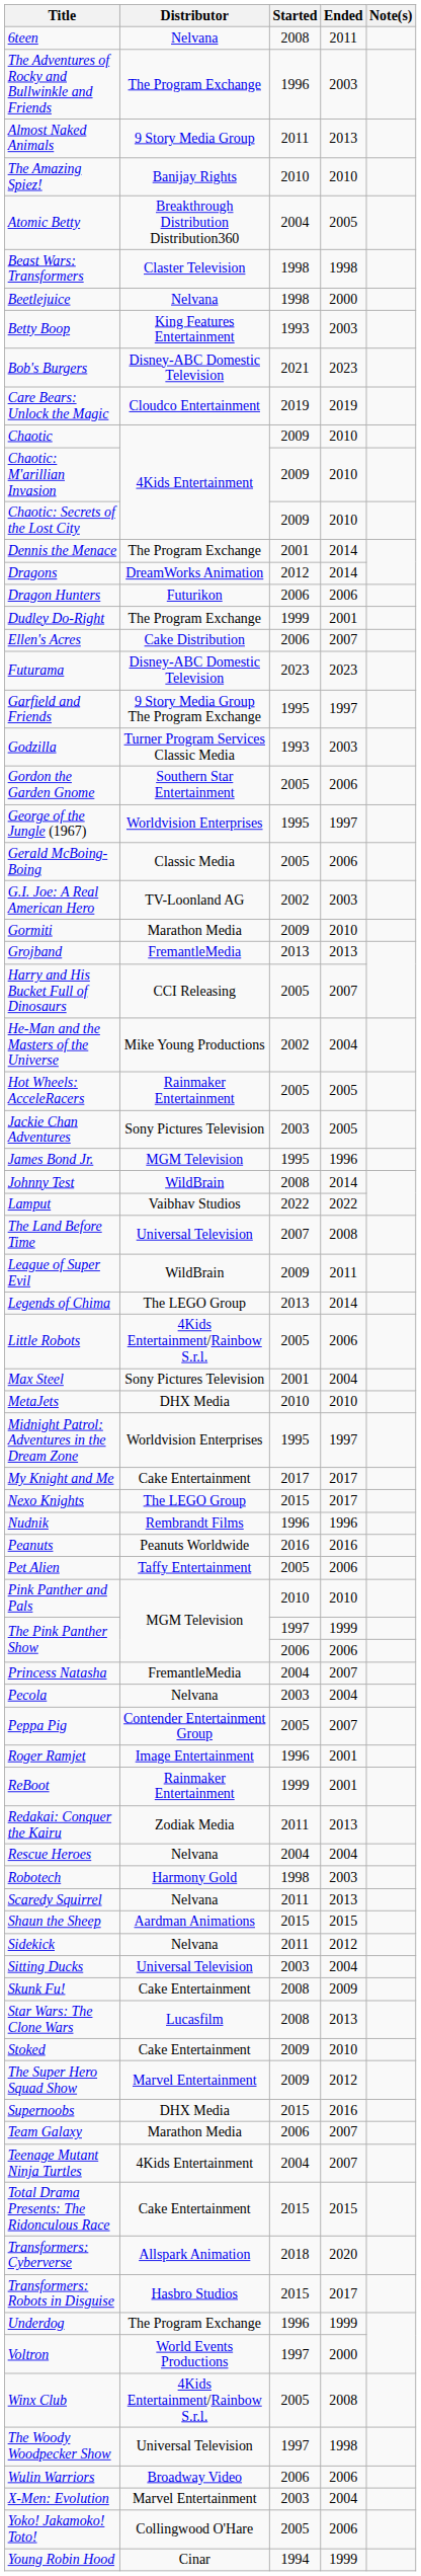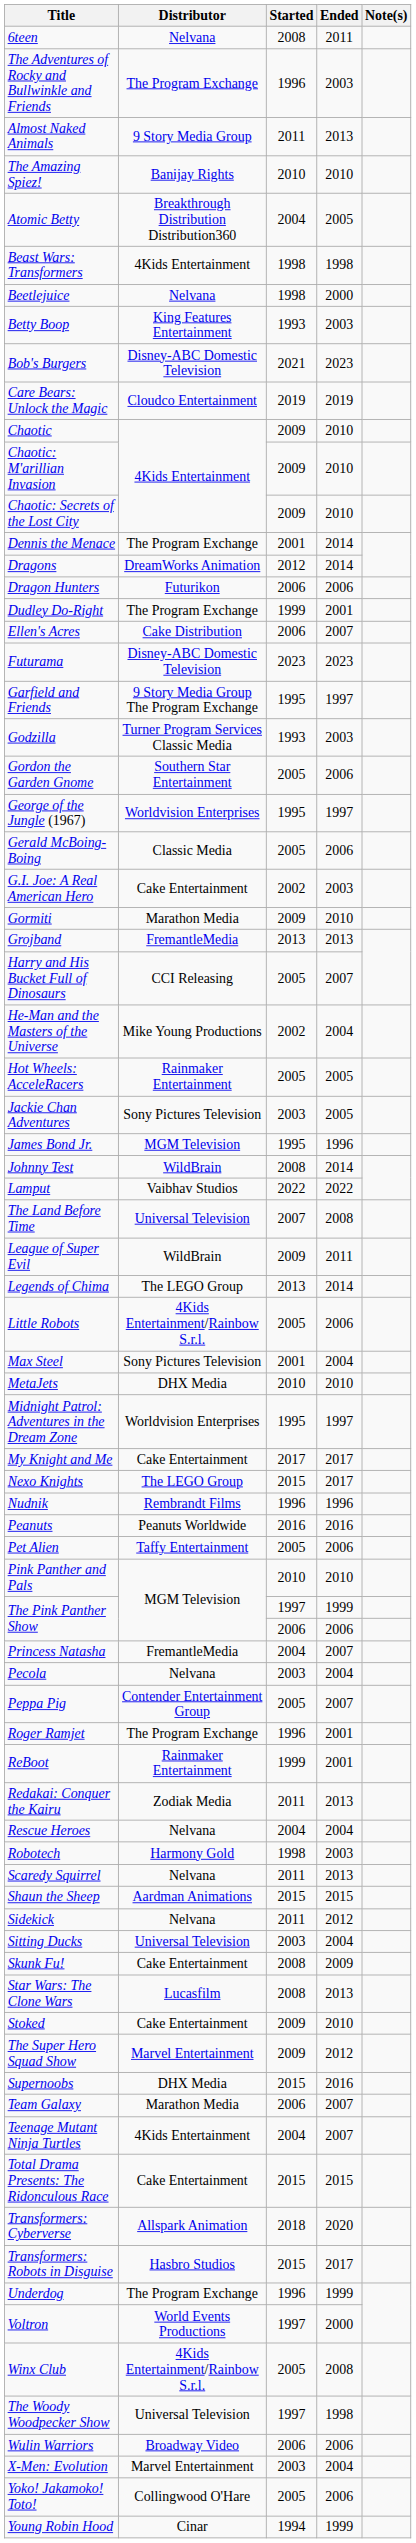 <table class="wikitable plainrowheaders sortable" style="width:75%;text-align:center;">
 <tr>
 <th>Title</th>
 <th>Distributor</th>
 <th>Started</th>
 <th>Ended</th>
 <th class="unsortable">Note(s)</th>
 </tr>
 <tr>
 <td scope="row" style="text-align:left;"><em><a href='#'>6teen</a></em></td>
 <td><a href='#'>Nelvana</a></td>
 <td>2008</td>
 <td>2011</td>
 <td></td>
 </tr>
 <tr>
 <td scope="row" style="text-align:left;"><em><a href='#'>The Adventures of Rocky and Bullwinkle and Friends</a></em></td>
 <td><a href='#'>The Program Exchange</a></td>
 <td>1996</td>
 <td>2003</td>
 <td></td>
 </tr>
 <tr>
 <td scope="row" style="text-align:left;"><em><a href='#'>Almost Naked Animals</a></em></td>
 <td><a href='#'>9 Story Media Group</a></td>
 <td>2011</td>
 <td>2013</td>
 <td></td>
 </tr>
 <tr>
 <td scope="row" style="text-align:left;"><em><a href='#'>The Amazing Spiez!</a></em></td>
 <td><a href='#'>Banijay Rights</a></td>
 <td>2010</td>
 <td>2010</td>
 <td></td>
 </tr>
 <tr>
 <td scope="row" style="text-align:left;"><em><a href='#'>Atomic Betty</a></em></td>
 <td><a href='#'>Breakthrough Distribution</a><br>Distribution360</td>
 <td>2004</td>
 <td>2005</td>
 <td></td>
 </tr>
 <tr>
 <td scope="row" style="text-align:left;"><em><a href='#'>Beast Wars: Transformers</a></em></td>
-<td><a href='#'>Claster Television</a></td>
+<td>4Kids Entertainment</td>
 <td>1998</td>
 <td>1998</td>
 <td></td>
 </tr>
 <tr>
 <td scope="row" style="text-align:left;"><em><a href='#'>Beetlejuice</a></em></td>
 <td><a href='#'>Nelvana</a></td>
 <td>1998</td>
 <td>2000</td>
 <td></td>
 </tr>
 <tr>
 <td scope="row" style="text-align:left;"><em><a href='#'>Betty Boop</a></em></td>
 <td><a href='#'>King Features Entertainment</a></td>
 <td>1993</td>
 <td>2003</td>
 <td></td>
 </tr>
 <tr>
 <td scope="row" style="text-align:left;"><em><a href='#'>Bob's Burgers</a></em></td>
 <td><a href='#'>Disney-ABC Domestic Television</a></td>
 <td>2021</td>
 <td>2023</td>
 <td></td>
 </tr>
 <tr>
 <td scope="row" style="text-align:left;"><em><a href='#'>Care Bears: Unlock the Magic</a></em></td>
 <td><a href='#'>Cloudco Entertainment</a></td>
 <td>2019</td>
 <td>2019</td>
 <td></td>
 </tr>
 <tr>
 <td scope="row" style="text-align:left;"><em><a href='#'>Chaotic</a></em></td>
 <td rowspan="3"><a href='#'>4Kids Entertainment</a></td>
 <td>2009</td>
 <td>2010</td>
 <td></td>
 </tr>
 <tr>
 <td scope="row" style="text-align:left;"><em><a href='#'>Chaotic: M'arillian Invasion</a></em></td>
 <td>2009</td>
 <td>2010</td>
 <td></td>
 </tr>
 <tr>
 <td scope="row" style="text-align:left;"><em><a href='#'>Chaotic: Secrets of the Lost City</a></em></td>
 <td>2009</td>
 <td>2010</td>
 <td></td>
 </tr>
 <tr>
 <td scope="row" style="text-align:left;"><em><a href='#'>Dennis the Menace</a></em></td>
 <td>The Program Exchange</td>
 <td>2001</td>
 <td>2014</td>
 <td rowspan="2"></td>
 </tr>
 <tr>
 <td scope="row" style="text-align:left;"><em><a href='#'>Dragons</a></em></td>
 <td><a href='#'>DreamWorks Animation</a></td>
 <td>2012</td>
 <td>2014</td>
 </tr>
 <tr>
 <td scope="row" style="text-align:left;"><em><a href='#'>Dragon Hunters</a></em></td>
 <td><a href='#'>Futurikon</a></td>
 <td>2006</td>
 <td>2006</td>
 <td></td>
 </tr>
 <tr>
 <td scope="row" style="text-align:left;"><em><a href='#'>Dudley Do-Right</a></em></td>
 <td>The Program Exchange</td>
 <td>1999</td>
 <td>2001</td>
 <td></td>
 </tr>
 <tr>
 <td scope="row" style="text-align:left;"><em><a href='#'>Ellen's Acres</a></em></td>
 <td><a href='#'>Cake Distribution</a></td>
 <td>2006</td>
 <td>2007</td>
 <td></td>
 </tr>
 <tr>
 <td scope="row" style="text-align:left;"><em><a href='#'>Futurama</a></em></td>
 <td><a href='#'>Disney-ABC Domestic Television</a></td>
 <td>2023</td>
 <td>2023</td>
 <td></td>
 </tr>
 <tr>
 <td scope="row" style="text-align:left;"><em><a href='#'>Garfield and Friends</a></em></td>
 <td><a href='#'>9 Story Media Group</a><br>The Program Exchange</td>
 <td>1995</td>
 <td>1997</td>
 <td></td>
 </tr>
 <tr>
 <td scope="row" style="text-align:left;"><em><a href='#'>Godzilla</a></em></td>
 <td><a href='#'>Turner Program Services</a><br>Classic Media</td>
 <td>1993</td>
 <td>2003</td>
 <td></td>
 </tr>
 <tr>
 <td scope="row" style="text-align:left;"><em><a href='#'>Gordon the Garden Gnome</a></em></td>
 <td><a href='#'>Southern Star Entertainment</a></td>
 <td>2005</td>
 <td>2006</td>
 <td></td>
 </tr>
 <tr>
 <td scope="row" style="text-align:left;"><em><a href='#'>George of the Jungle</a></em> (1967)</td>
 <td><a href='#'>Worldvision Enterprises</a></td>
 <td>1995</td>
 <td>1997</td>
 <td></td>
 </tr>
 <tr>
 <td scope="row" style="text-align:left;"><em><a href='#'>Gerald McBoing-Boing</a></em></td>
 <td>Classic Media</td>
 <td>2005</td>
 <td>2006</td>
 <td></td>
 </tr>
 <tr>
 <td scope="row" style="text-align:left;"><em><a href='#'>G.I. Joe: A Real American Hero</a></em></td>
-<td>TV-Loonland AG</td>
+<td>Cake Entertainment</td>
 <td>2002</td>
 <td>2003</td>
 <td></td>
 </tr>
 <tr>
 <td scope="row" style="text-align:left;"><em><a href='#'>Gormiti</a></em></td>
 <td>Marathon Media</td>
 <td>2009</td>
 <td>2010</td>
 <td></td>
 </tr>
 <tr>
 <td scope="row" style="text-align:left;"><em><a href='#'>Grojband</a></em></td>
 <td><a href='#'>FremantleMedia</a></td>
 <td>2013</td>
 <td>2013</td>
 <td rowspan="2"></td>
 </tr>
 <tr>
 <td scope="row" style="text-align:left;"><em><a href='#'>Harry and His Bucket Full of Dinosaurs</a></em></td>
 <td>CCI Releasing</td>
 <td>2005</td>
 <td>2007</td>
 </tr>
 <tr>
 <td scope="row" style="text-align:left;"><em><a href='#'>He-Man and the Masters of the Universe</a></em></td>
 <td>Mike Young Productions</td>
 <td>2002</td>
 <td>2004</td>
 <td></td>
 </tr>
 <tr>
 <td scope="row" style="text-align:left;"><em><a href='#'>Hot Wheels: AcceleRacers</a></em></td>
 <td><a href='#'>Rainmaker Entertainment</a></td>
 <td>2005</td>
 <td>2005</td>
 <td></td>
 </tr>
 <tr>
 <td scope="row" style="text-align:left;"><em><a href='#'>Jackie Chan Adventures</a></em></td>
 <td>Sony Pictures Television</td>
 <td>2003</td>
 <td>2005</td>
 <td></td>
 </tr>
 <tr>
 <td scope="row" style="text-align:left;"><em><a href='#'>James Bond Jr.</a></em></td>
 <td><a href='#'>MGM Television</a></td>
 <td>1995</td>
 <td>1996</td>
 <td></td>
 </tr>
 <tr>
 <td scope="row" style="text-align:left;"><em><a href='#'>Johnny Test</a></em></td>
 <td><a href='#'>WildBrain</a></td>
 <td>2008</td>
 <td>2014</td>
 <td rowspan="2"></td>
 </tr>
 <tr>
 <td scope="row" style="text-align:left;"><em><a href='#'>Lamput</a></em></td>
 <td>Vaibhav Studios</td>
 <td>2022</td>
 <td>2022</td>
 </tr>
 <tr>
 <td scope="row" style="text-align:left;"><em><a href='#'>The Land Before Time</a></em></td>
 <td><a href='#'>Universal Television</a></td>
 <td>2007</td>
 <td>2008</td>
 <td></td>
 </tr>
 <tr>
 <td scope="row" style="text-align:left;"><em><a href='#'>League of Super Evil</a></em></td>
 <td>WildBrain</td>
 <td>2009</td>
 <td>2011</td>
 <td></td>
 </tr>
 <tr>
 <td scope="row" style="text-align:left;"><em><a href='#'>Legends of Chima</a></em></td>
 <td>The LEGO Group</td>
 <td>2013</td>
 <td>2014</td>
 <td></td>
 </tr>
 <tr>
 <td scope="row" style="text-align:left;"><em><a href='#'>Little Robots</a></em></td>
 <td><a href='#'>4Kids Entertainment</a>/<a href='#'>Rainbow S.r.l.</a></td>
 <td>2005</td>
 <td>2006</td>
 <td></td>
 </tr>
 <tr>
 <td scope="row" style="text-align:left;"><em><a href='#'>Max Steel</a></em></td>
 <td>Sony Pictures Television</td>
 <td>2001</td>
 <td>2004</td>
 <td></td>
 </tr>
 <tr>
 <td scope="row" style="text-align:left;"><em><a href='#'>MetaJets</a></em></td>
 <td>DHX Media</td>
 <td>2010</td>
 <td>2010</td>
 <td></td>
 </tr>
 <tr>
 <td scope="row" style="text-align:left;"><em><a href='#'>Midnight Patrol: Adventures in the Dream Zone</a></em></td>
 <td>Worldvision Enterprises</td>
 <td>1995</td>
 <td>1997</td>
 <td></td>
 </tr>
 <tr>
 <td scope="row" style="text-align:left;"><em><a href='#'>My Knight and Me</a></em></td>
 <td>Cake Entertainment</td>
 <td>2017</td>
 <td>2017</td>
 <td></td>
 </tr>
 <tr>
 <td scope="row" style="text-align:left;"><em><a href='#'>Nexo Knights</a></em></td>
 <td><a href='#'>The LEGO Group</a></td>
 <td>2015</td>
 <td>2017</td>
 <td></td>
 </tr>
 <tr>
 <td scope="row" style="text-align:left;"><em><a href='#'>Nudnik</a></em></td>
 <td><a href='#'>Rembrandt Films</a></td>
 <td>1996</td>
 <td>1996</td>
 <td></td>
 </tr>
 <tr>
 <td scope="row" style="text-align:left;"><em><a href='#'>Peanuts</a></em></td>
 <td>Peanuts Worldwide</td>
 <td>2016</td>
 <td>2016</td>
 <td></td>
 </tr>
 <tr>
 <td scope="row" style="text-align:left;"><em><a href='#'>Pet Alien</a></em></td>
 <td><a href='#'>Taffy Entertainment</a></td>
 <td>2005</td>
 <td>2006</td>
 <td></td>
 </tr>
 <tr>
 <td scope="row" style="text-align:left;"><em><a href='#'>Pink Panther and Pals</a></em></td>
 <td rowspan="3">MGM Television</td>
 <td c>2010</td>
 <td>2010</td>
 <td></td>
 </tr>
 <tr>
 <td rowspan="2" style="text-align:left;"><em><a href='#'>The Pink Panther Show</a></em></td>
 <td>1997</td>
 <td>1999</td>
 <td></td>
 </tr>
 <tr>
 <td style="text-align:center;">2006</td>
 <td>2006</td>
 <td></td>
 </tr>
 <tr>
 <td scope="row" style="text-align:left;"><em><a href='#'>Princess Natasha</a></em></td>
 <td>FremantleMedia</td>
 <td>2004</td>
 <td>2007</td>
 <td></td>
 </tr>
 <tr>
 <td scope="row" style="text-align:left;"><em><a href='#'>Pecola</a></em></td>
 <td>Nelvana</td>
 <td>2003</td>
 <td>2004</td>
 <td></td>
 </tr>
 <tr>
 <td scope="row" style="text-align:left;"><em><a href='#'>Peppa Pig</a></em></td>
 <td><a href='#'>Contender Entertainment Group</a></td>
 <td>2005</td>
 <td>2007</td>
 <td></td>
 </tr>
 <tr>
 <td scope="row" style="text-align:left;"><em><a href='#'>Roger Ramjet</a></em></td>
-<td><a href='#'>Image Entertainment</a></td>
+<td>The Program Exchange</td>
 <td>1996</td>
 <td>2001</td>
 <td></td>
 </tr>
 <tr>
 <td scope="row" style="text-align:left;"><em><a href='#'>ReBoot</a></em></td>
 <td><a href='#'>Rainmaker Entertainment</a></td>
 <td>1999</td>
 <td>2001</td>
 <td></td>
 </tr>
 <tr>
 <td scope="row" style="text-align:left;"><em><a href='#'>Redakai: Conquer the Kairu</a></em></td>
 <td>Zodiak Media</td>
 <td>2011</td>
 <td>2013</td>
 <td></td>
 </tr>
 <tr>
 <td scope="row" style="text-align:left;"><em><a href='#'>Rescue Heroes</a></em></td>
 <td>Nelvana</td>
 <td>2004</td>
 <td>2004</td>
 <td></td>
 </tr>
 <tr>
 <td scope="row" style="text-align:left;"><em><a href='#'>Robotech</a></em></td>
 <td><a href='#'>Harmony Gold</a></td>
 <td>1998</td>
 <td>2003</td>
 <td></td>
 </tr>
 <tr>
 <td scope="row" style="text-align:left;"><em><a href='#'>Scaredy Squirrel</a></em></td>
 <td>Nelvana</td>
 <td>2011</td>
 <td>2013</td>
 <td></td>
 </tr>
 <tr>
 <td scope="row" style="text-align:left;"><em><a href='#'>Shaun the Sheep</a></em></td>
 <td><a href='#'>Aardman Animations</a></td>
 <td>2015</td>
 <td>2015</td>
 <td></td>
 </tr>
 <tr>
 <td scope="row" style="text-align:left;"><em><a href='#'>Sidekick</a></em></td>
 <td>Nelvana</td>
 <td>2011</td>
 <td>2012</td>
 <td></td>
 </tr>
 <tr>
 <td scope="row" style="text-align:left;"><em><a href='#'>Sitting Ducks</a></em></td>
 <td><a href='#'>Universal Television</a></td>
 <td>2003</td>
 <td>2004</td>
 <td></td>
 </tr>
 <tr>
 <td scope="row" style="text-align:left;"><em><a href='#'>Skunk Fu!</a></em></td>
 <td>Cake Entertainment</td>
 <td>2008</td>
 <td>2009</td>
 <td></td>
 </tr>
 <tr>
 <td scope="row" style="text-align:left;"><em><a href='#'>Star Wars: The Clone Wars</a></em></td>
 <td><a href='#'>Lucasfilm</a></td>
 <td>2008</td>
 <td>2013</td>
 <td></td>
 </tr>
 <tr>
 <td scope="row" style="text-align:left;"><em><a href='#'>Stoked</a></em></td>
 <td>Cake Entertainment</td>
 <td>2009</td>
 <td>2010</td>
 <td></td>
 </tr>
 <tr>
 <td scope="row" style="text-align:left;"><em><a href='#'>The Super Hero Squad Show</a></em></td>
 <td><a href='#'>Marvel Entertainment</a></td>
 <td>2009</td>
 <td>2012</td>
 <td></td>
 </tr>
 <tr>
 <td scope="row" style="text-align:left;"><em><a href='#'>Supernoobs</a></em></td>
 <td>DHX Media</td>
 <td>2015</td>
 <td>2016</td>
 <td></td>
 </tr>
 <tr>
 <td scope="row" style="text-align:left;"><em><a href='#'>Team Galaxy</a></em></td>
 <td>Marathon Media</td>
 <td>2006</td>
 <td>2007</td>
 <td></td>
 </tr>
 <tr>
 <td scope="row" style="text-align:left;"><em><a href='#'>Teenage Mutant Ninja Turtles</a></em></td>
 <td>4Kids Entertainment</td>
 <td>2004</td>
 <td>2007</td>
 <td></td>
 </tr>
 <tr>
 <td scope="row" style="text-align:left;"><em><a href='#'>Total Drama Presents: The Ridonculous Race</a></em></td>
 <td>Cake Entertainment</td>
 <td>2015</td>
 <td>2015</td>
 <td></td>
 </tr>
 <tr>
 <td scope="row" style="text-align:left;"><em><a href='#'>Transformers: Cyberverse</a></em></td>
 <td><a href='#'>Allspark Animation</a></td>
 <td>2018</td>
 <td>2020</td>
 <td></td>
 </tr>
 <tr>
 <td scope="row" style="text-align:left;"><em><a href='#'>Transformers: Robots in Disguise</a></em></td>
 <td><a href='#'>Hasbro Studios</a></td>
 <td>2015</td>
 <td>2017</td>
 <td></td>
 </tr>
 <tr>
 <td scope="row" style="text-align:left;"><em><a href='#'>Underdog</a></em></td>
 <td>The Program Exchange</td>
 <td>1996</td>
 <td>1999</td>
 <td rowspan="2"></td>
 </tr>
 <tr>
 <td scope="row" style="text-align:left;"><em><a href='#'>Voltron</a></em></td>
 <td><a href='#'>World Events Productions</a></td>
 <td>1997</td>
 <td>2000</td>
 </tr>
 <tr>
 <td scope="row" style="text-align:left;"><em><a href='#'>Winx Club</a></em></td>
 <td><a href='#'>4Kids Entertainment</a>/<a href='#'>Rainbow S.r.l.</a></td>
 <td>2005</td>
 <td>2008</td>
 <td></td>
 </tr>
 <tr>
 <td scope="row" style="text-align:left;"><em><a href='#'>The Woody Woodpecker Show</a></em></td>
 <td>Universal Television</td>
 <td>1997</td>
 <td>1998</td>
 <td></td>
 </tr>
 <tr>
 <td scope="row" style="text-align:left;"><em><a href='#'>Wulin Warriors</a></em></td>
 <td><a href='#'>Broadway Video</a></td>
 <td>2006</td>
 <td>2006</td>
 <td></td>
 </tr>
 <tr>
 <td scope="row" style="text-align:left;"><em><a href='#'>X-Men: Evolution</a></em></td>
 <td>Marvel Entertainment</td>
 <td>2003</td>
 <td>2004</td>
 <td></td>
 </tr>
 <tr>
 <td scope="row" style="text-align:left;"><em><a href='#'>Yoko! Jakamoko! Toto!</a></em></td>
 <td>Collingwood O'Hare</td>
 <td>2005</td>
 <td>2006</td>
 <td></td>
 </tr>
 <tr>
 <td scope="row" style="text-align:left;"><em><a href='#'>Young Robin Hood</a></em></td>
 <td>Cinar</td>
 <td>1994</td>
 <td>1999</td>
 <td></td>
 </tr>
 </table>
